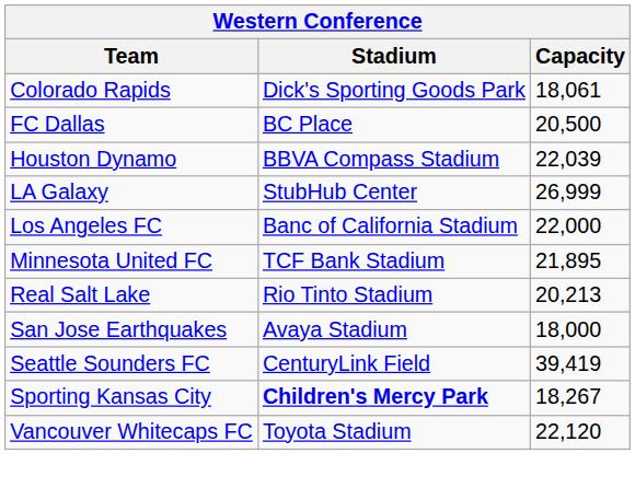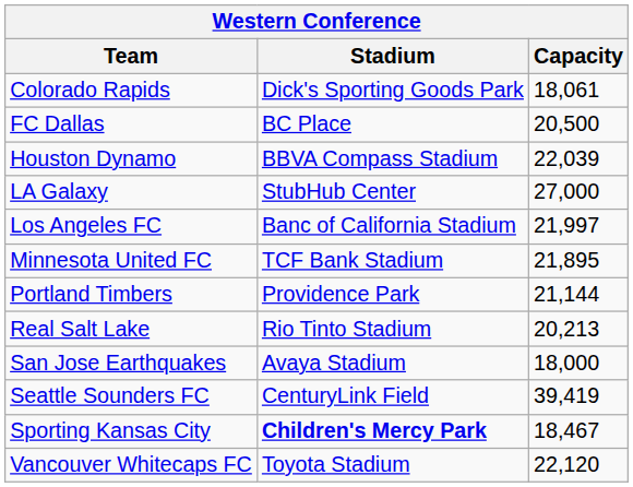 <table class="wikitable" style="text-align:left">
 <tr>
 <th colspan=3><a href='#'>Western Conference</a></th>
 </tr>
 <tr>
 <th>Team</th>
 <th>Stadium</th>
 <th>Capacity</th>
 </tr>
 <tr>
 <td><a href='#'>Colorado Rapids</a></td>
 <td><a href='#'>Dick's Sporting Goods Park</a></td>
 <td>18,061</td>
 </tr>
 <tr>
 <td><a href='#'>FC Dallas</a></td>
 <td><a href='#'>BC Place</a></td>
 <td>20,500</td>
 </tr>
 <tr>
 <td><a href='#'>Houston Dynamo</a></td>
 <td><a href='#'>BBVA Compass Stadium</a></td>
 <td>22,039</td>
 </tr>
 <tr>
 <td><a href='#'>LA Galaxy</a></td>
 <td><a href='#'>StubHub Center</a></td>
-<td>26,999</td>
+<td>27,000</td>
 </tr>
 <tr>
 <td><a href='#'>Los Angeles FC</a></td>
 <td><a href='#'>Banc of California Stadium</a></td>
-<td>22,000</td>
+<td>21,997</td>
 </tr>
 <tr>
 <td><a href='#'>Minnesota United FC</a></td>
 <td><a href='#'>TCF Bank Stadium</a></td>
 <td>21,895</td>
+</tr>
+<tr>
+<td><a href='#'>Portland Timbers</a></td>
+<td><a href='#'>Providence Park</a></td>
+<td>21,144</td>
 </tr>
 <tr>
 <td><a href='#'>Real Salt Lake</a></td>
 <td><a href='#'>Rio Tinto Stadium</a></td>
 <td>20,213</td>
 </tr>
 <tr>
 <td><a href='#'>San Jose Earthquakes</a></td>
 <td><a href='#'>Avaya Stadium</a></td>
 <td>18,000</td>
 </tr>
 <tr>
 <td><a href='#'>Seattle Sounders FC</a></td>
 <td><a href='#'>CenturyLink Field</a></td>
 <td>39,419</td>
 </tr>
 <tr>
 <td><a href='#'>Sporting Kansas City</a></td>
 <td><strong><a href='#'>Children's Mercy Park</a></strong></td>
-<td>18,267</td>
+<td>18,467</td>
 </tr>
 <tr>
 <td><a href='#'>Vancouver Whitecaps FC</a></td>
 <td><a href='#'>Toyota Stadium</a></td>
 <td>22,120</td>
 </tr>
 </table>
